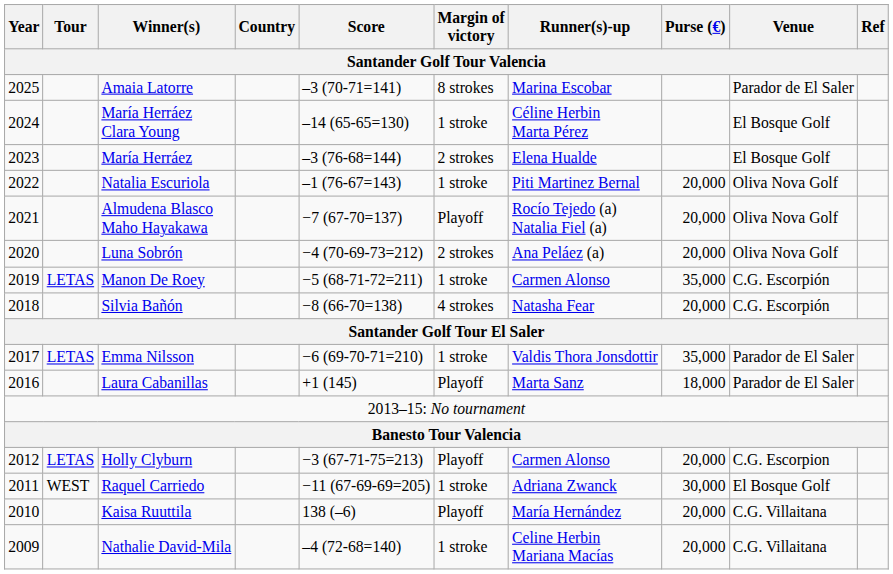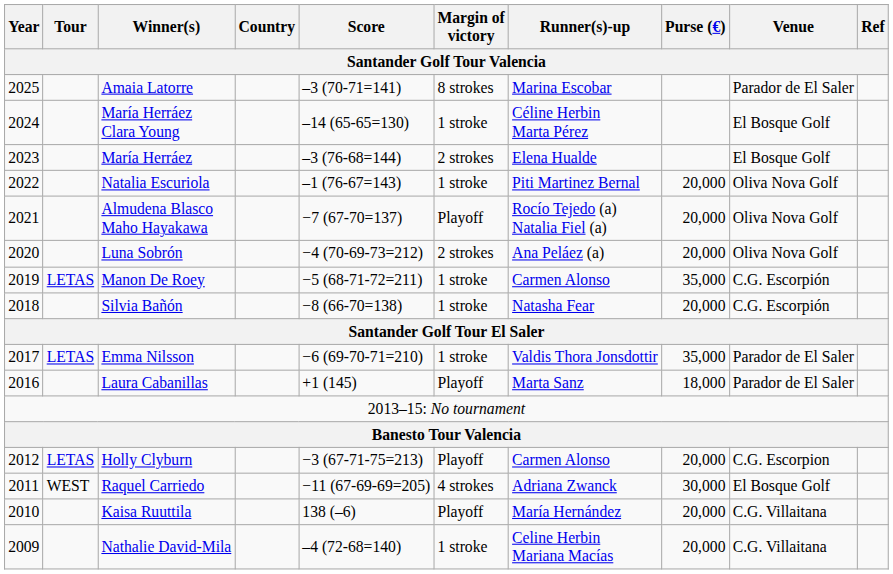 <table class=wikitable style="font-size:95%">
 <tr>
 <th>Year</th>
 <th>Tour</th>
 <th>Winner(s)</th>
 <th>Country</th>
 <th>Score</th>
 <th>Margin of<br>victory</th>
 <th>Runner(s)-up</th>
 <th>Purse (<a href='#'>€</a>)</th>
 <th>Venue</th>
 <th>Ref</th>
 </tr>
 <tr>
 <th colspan=10 align=center>Santander Golf Tour Valencia</th>
 </tr>
 <tr>
 <td align=center>2025</td>
 <td></td>
 <td><a href='#'>Amaia Latorre</a></td>
 <td></td>
 <td>–3 (70-71=141)</td>
 <td>8 strokes</td>
 <td> <a href='#'>Marina Escobar</a></td>
 <td align=right></td>
 <td>Parador de El Saler</td>
 <td></td>
 </tr>
 <tr>
 <td align=center>2024</td>
 <td></td>
 <td><a href='#'>María Herráez</a><br><a href='#'>Clara Young</a></td>
 <td><br></td>
 <td>–14 (65-65=130)</td>
 <td>1 stroke</td>
 <td> <a href='#'>Céline Herbin</a><br> <a href='#'>Marta Pérez</a></td>
 <td align=right></td>
 <td>El Bosque Golf</td>
 <td> </td>
 </tr>
 <tr>
 <td align=center>2023</td>
 <td></td>
 <td><a href='#'>María Herráez</a></td>
 <td></td>
 <td>–3 (76-68=144)</td>
 <td>2 strokes</td>
 <td> <a href='#'>Elena Hualde</a></td>
 <td align=right></td>
 <td>El Bosque Golf</td>
 <td></td>
 </tr>
 <tr>
 <td align=center>2022</td>
 <td></td>
 <td><a href='#'>Natalia Escuriola</a></td>
 <td></td>
 <td>–1 (76-67=143)</td>
 <td>1 stroke</td>
 <td> <a href='#'>Piti Martinez Bernal</a></td>
 <td align=right>20,000</td>
 <td>Oliva Nova Golf</td>
 <td></td>
 </tr>
 <tr>
 <td align=center>2021</td>
 <td></td>
 <td><a href='#'>Almudena Blasco</a><br><a href='#'>Maho Hayakawa</a></td>
 <td><br></td>
 <td>−7 (67-70=137)</td>
 <td>Playoff</td>
 <td> <a href='#'>Rocío Tejedo</a> (a)<br> <a href='#'>Natalia Fiel</a> (a)</td>
 <td align=right>20,000</td>
 <td>Oliva Nova Golf</td>
 <td> </td>
 </tr>
 <tr>
 <td align=center>2020</td>
 <td></td>
 <td><a href='#'>Luna Sobrón</a></td>
 <td></td>
 <td>−4 (70-69-73=212)</td>
 <td>2 strokes</td>
 <td> <a href='#'>Ana Peláez</a> (a)</td>
 <td align=right>20,000</td>
 <td>Oliva Nova Golf</td>
 <td> </td>
 </tr>
 <tr>
 <td align=center>2019</td>
 <td><a href='#'>LETAS</a></td>
 <td><a href='#'>Manon De Roey</a></td>
 <td></td>
 <td>−5 (68-71-72=211)</td>
 <td>1 stroke</td>
 <td> <a href='#'>Carmen Alonso</a></td>
 <td align=right>35,000</td>
 <td>C.G. Escorpión</td>
 <td></td>
 </tr>
 <tr>
 <td align=center>2018</td>
 <td></td>
 <td><a href='#'>Silvia Bañón</a></td>
 <td></td>
 <td>−8 (66-70=138)</td>
-<td>4 strokes</td>
+<td>1 stroke</td>
 <td> <a href='#'>Natasha Fear</a></td>
 <td align=right>20,000</td>
 <td>C.G. Escorpión</td>
 <td></td>
 </tr>
 <tr>
 <th colspan=10 align=center>Santander Golf Tour El Saler</th>
 </tr>
 <tr>
 <td align=center>2017</td>
 <td><a href='#'>LETAS</a></td>
 <td><a href='#'>Emma Nilsson</a></td>
 <td></td>
 <td>−6 (69-70-71=210)</td>
 <td>1 stroke</td>
 <td> <a href='#'>Valdis Thora Jonsdottir</a></td>
 <td align=right>35,000</td>
 <td>Parador de El Saler</td>
 <td></td>
 </tr>
 <tr>
 <td align=center>2016</td>
 <td></td>
 <td><a href='#'>Laura Cabanillas</a></td>
 <td></td>
 <td>+1 (145)</td>
 <td>Playoff</td>
 <td> <a href='#'>Marta Sanz</a></td>
 <td align=right>18,000</td>
 <td>Parador de El Saler</td>
 <td></td>
 </tr>
 <tr>
 <td colspan=10 align=center>2013–15: <em>No tournament</em></td>
 </tr>
 <tr>
 <th colspan=10 align=center>Banesto Tour Valencia</th>
 </tr>
 <tr>
 <td align=center>2012</td>
 <td><a href='#'>LETAS</a></td>
 <td><a href='#'>Holly Clyburn</a></td>
 <td></td>
 <td>−3 (67-71-75=213)</td>
 <td>Playoff</td>
 <td> <a href='#'>Carmen Alonso</a></td>
 <td align=right>20,000</td>
 <td>C.G. Escorpion</td>
 <td></td>
 </tr>
 <tr>
 <td align=center>2011</td>
 <td>WEST</td>
 <td><a href='#'>Raquel Carriedo</a></td>
 <td></td>
 <td>−11 (67-69-69=205)</td>
-<td>1 stroke</td>
+<td>4 strokes</td>
 <td> <a href='#'>Adriana Zwanck</a></td>
 <td align=right>30,000</td>
 <td>El Bosque Golf</td>
 <td></td>
 </tr>
 <tr>
 <td align=center>2010</td>
 <td></td>
 <td><a href='#'>Kaisa Ruuttila</a></td>
 <td></td>
 <td>138 (–6)</td>
 <td>Playoff</td>
 <td> <a href='#'>María Hernández</a></td>
 <td align=right>20,000</td>
 <td>C.G. Villaitana</td>
 <td></td>
 </tr>
 <tr>
 <td align=center>2009</td>
 <td></td>
 <td><a href='#'>Nathalie David-Mila</a></td>
 <td></td>
 <td>–4 (72-68=140)</td>
 <td>1 stroke</td>
 <td> <a href='#'>Celine Herbin</a><br> <a href='#'>Mariana Macías</a></td>
 <td align=right>20,000</td>
 <td>C.G. Villaitana</td>
 <td></td>
 </tr>
 </table>
